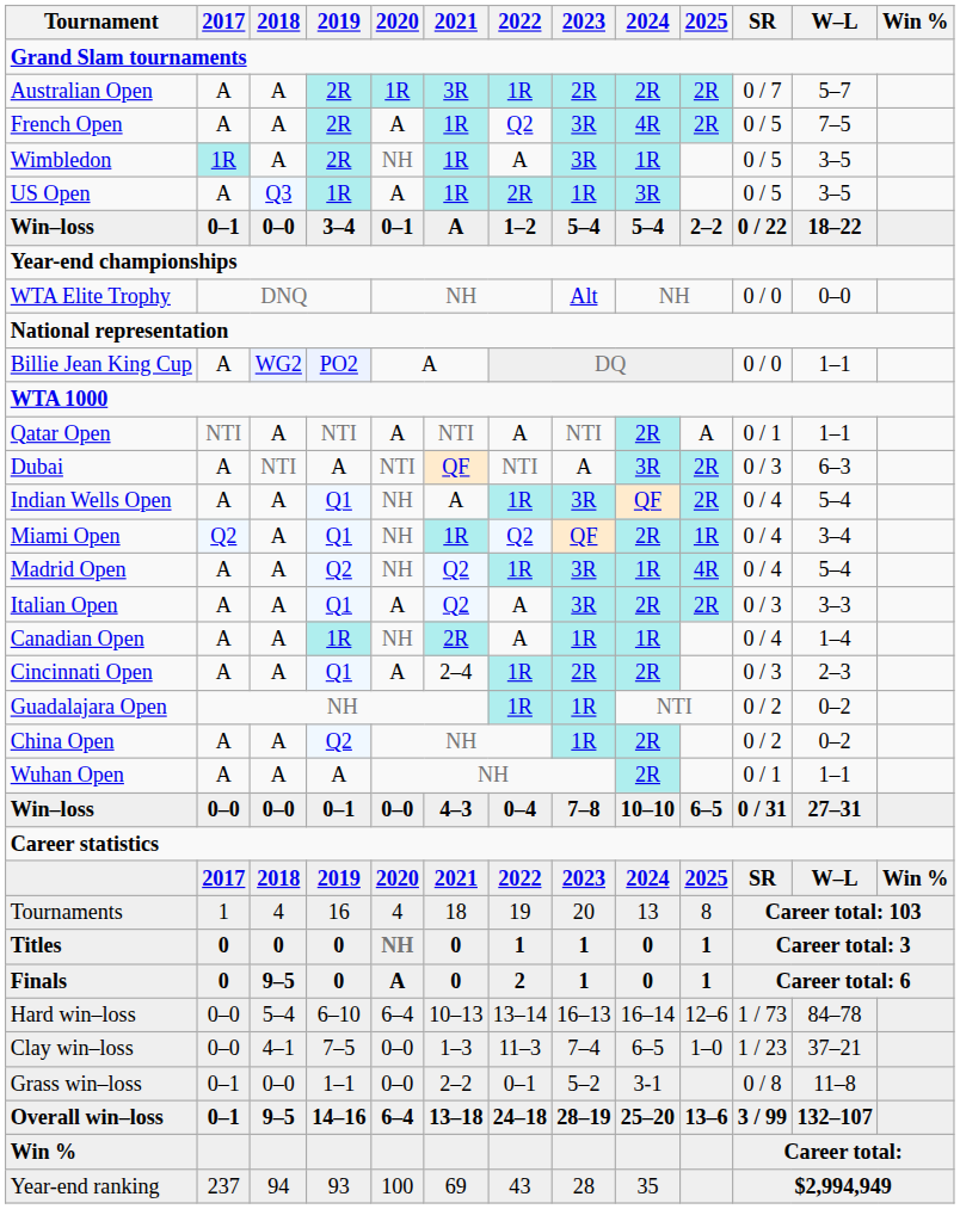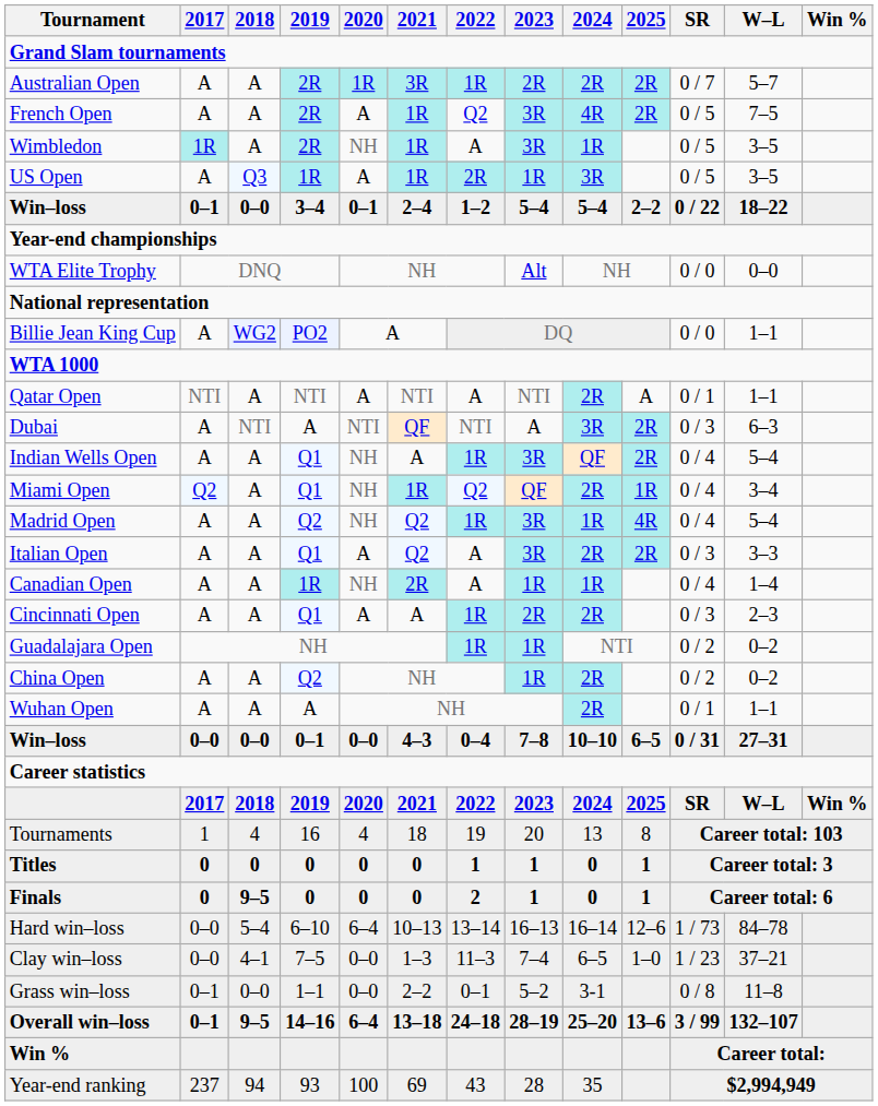 <table class=wikitable style=text-align:center>
 <tr>
 <th>Tournament</th>
 <th><a href='#'>2017</a></th>
 <th><a href='#'>2018</a></th>
 <th><a href='#'>2019</a></th>
 <th><a href='#'>2020</a></th>
 <th><a href='#'>2021</a></th>
 <th><a href='#'>2022</a></th>
 <th><a href='#'>2023</a></th>
 <th><a href='#'>2024</a></th>
 <th><a href='#'>2025</a></th>
 <th>SR</th>
 <th>W–L</th>
 <th>Win %</th>
 </tr>
 <tr>
 <td colspan=13 style=text-align:left><strong><a href='#'>Grand Slam tournaments</a></strong></td>
 </tr>
 <tr>
 <td style=text-align:left><a href='#'>Australian Open</a></td>
 <td>A</td>
 <td>A</td>
 <td style=background:#afeeee><a href='#'>2R</a></td>
 <td style=background:#afeeee><a href='#'>1R</a></td>
 <td style=background:#afeeee><a href='#'>3R</a></td>
 <td style=background:#afeeee><a href='#'>1R</a></td>
 <td style=background:#afeeee><a href='#'>2R</a></td>
 <td style=background:#afeeee><a href='#'>2R</a></td>
 <td style=background:#afeeee><a href='#'>2R</a></td>
 <td>0 / 7</td>
 <td>5–7</td>
 <td></td>
 </tr>
 <tr>
 <td style=text-align:left><a href='#'>French Open</a></td>
 <td>A</td>
 <td>A</td>
 <td style=background:#afeeee><a href='#'>2R</a></td>
 <td>A</td>
 <td style=background:#afeeee><a href='#'>1R</a></td>
 <td style=background:##f0f8ff><a href='#'>Q2</a></td>
 <td style=background:#afeeee><a href='#'>3R</a></td>
 <td style=background:#afeeee><a href='#'>4R</a></td>
 <td style=background:#afeeee><a href='#'>2R</a></td>
 <td>0 / 5</td>
 <td>7–5</td>
 <td></td>
 </tr>
 <tr>
 <td style=text-align:left><a href='#'>Wimbledon</a></td>
 <td style=background:#afeeee><a href='#'>1R</a></td>
 <td>A</td>
 <td style=background:#afeeee><a href='#'>2R</a></td>
 <td style=color:#767676>NH</td>
 <td style=background:#afeeee><a href='#'>1R</a></td>
 <td>A</td>
 <td style=background:#afeeee><a href='#'>3R</a></td>
 <td style=background:#afeeee><a href='#'>1R</a></td>
 <td></td>
 <td>0 / 5</td>
 <td>3–5</td>
 <td></td>
 </tr>
 <tr>
 <td style=text-align:left><a href='#'>US Open</a></td>
 <td>A</td>
 <td style=background:#f0f8ff><a href='#'>Q3</a></td>
 <td style=background:#afeeee><a href='#'>1R</a></td>
 <td>A</td>
 <td style=background:#afeeee><a href='#'>1R</a></td>
 <td style=background:#afeeee><a href='#'>2R</a></td>
 <td style=background:#afeeee><a href='#'>1R</a></td>
 <td style=background:#afeeee><a href='#'>3R</a></td>
 <td></td>
 <td>0 / 5</td>
 <td>3–5</td>
 <td></td>
 </tr>
 <tr style=font-weight:bold;background:#efefef>
 <td style=text-align:left>Win–loss</td>
 <td>0–1</td>
 <td>0–0</td>
 <td>3–4</td>
 <td>0–1</td>
-<td>A</td>
+<td>2–4</td>
 <td>1–2</td>
 <td>5–4</td>
 <td>5–4</td>
 <td>2–2</td>
 <td>0 / 22</td>
 <td>18–22</td>
 <td></td>
 </tr>
 <tr>
 <td colspan=13 style=text-align:left><strong>Year-end championships</strong></td>
 </tr>
 <tr>
 <td style=text-align:left><a href='#'>WTA Elite Trophy</a></td>
 <td colspan=3 style=color:#767676>DNQ</td>
 <td colspan=3 style=color:#767676>NH</td>
 <td><a href='#'>Alt</a></td>
 <td colspan=2 style=color:#767676>NH</td>
 <td>0 / 0</td>
 <td>0–0</td>
 <td></td>
 </tr>
 <tr>
 <td colspan=13 style=text-align:left><strong>National representation</strong></td>
 </tr>
 <tr>
 <td style=text-align:left><a href='#'>Billie Jean King Cup</a></td>
 <td>A</td>
 <td style=background:#ecf2ff><a href='#'>WG2</a></td>
 <td style=background:#ecf2ff><a href='#'>PO2</a></td>
 <td colspan=2>A</td>
 <td colspan=4 style=background:#efefef;color:#767676>DQ</td>
 <td>0 / 0</td>
 <td>1–1</td>
 <td></td>
 </tr>
 <tr>
 <td colspan=13 style=text-align:left><strong><a href='#'>WTA 1000</a></strong></td>
 </tr>
 <tr>
 <td style=text-align:left><a href='#'>Qatar Open</a></td>
 <td style="color:#767676">NTI</td>
 <td>A</td>
 <td style="color:#767676">NTI</td>
 <td>A</td>
 <td style="color:#767676">NTI</td>
 <td>A</td>
 <td style="color:#767676">NTI</td>
 <td style=background:#afeeee><a href='#'>2R</a></td>
 <td>A</td>
 <td>0 / 1</td>
 <td>1–1</td>
 <td></td>
 </tr>
 <tr>
 <td style=text-align:left><a href='#'>Dubai</a></td>
 <td>A</td>
 <td style="color:#767676">NTI</td>
 <td>A</td>
 <td style="color:#767676">NTI</td>
 <td style=background:#ffebcd;><a href='#'>QF</a></td>
 <td style="color:#767676">NTI</td>
 <td>A</td>
 <td style=background:#afeeee><a href='#'>3R</a></td>
 <td style=background:#afeeee><a href='#'>2R</a></td>
 <td>0 / 3</td>
 <td>6–3</td>
 <td></td>
 </tr>
 <tr>
 <td style=text-align:left><a href='#'>Indian Wells Open</a></td>
 <td>A</td>
 <td>A</td>
 <td style=background:#f0f8ff><a href='#'>Q1</a></td>
 <td style=color:#767676>NH</td>
 <td>A</td>
 <td style=background:#afeeee><a href='#'>1R</a></td>
 <td style=background:#afeeee><a href='#'>3R</a></td>
 <td style=background:#ffebcd;><a href='#'>QF</a></td>
 <td style=background:#afeeee><a href='#'>2R</a></td>
 <td>0 / 4</td>
 <td>5–4</td>
 <td></td>
 </tr>
 <tr>
 <td style=text-align:left><a href='#'>Miami Open</a></td>
 <td style=background:#f0f8ff><a href='#'>Q2</a></td>
 <td>A</td>
 <td style=background:#f0f8ff><a href='#'>Q1</a></td>
 <td style=color:#767676>NH</td>
 <td style=background:#afeeee><a href='#'>1R</a></td>
 <td style=background:#f0f8ff><a href='#'>Q2</a></td>
 <td style=background:#ffebcd><a href='#'>QF</a></td>
 <td style=background:#afeeee><a href='#'>2R</a></td>
 <td style=background:#afeeee><a href='#'>1R</a></td>
 <td>0 / 4</td>
 <td>3–4</td>
 <td></td>
 </tr>
 <tr>
 <td style=text-align:left><a href='#'>Madrid Open</a></td>
 <td>A</td>
 <td>A</td>
 <td style=background:#f0f8ff><a href='#'>Q2</a></td>
 <td style=color:#767676>NH</td>
 <td style=background:#f0f8ff><a href='#'>Q2</a></td>
 <td style=background:#afeeee><a href='#'>1R</a></td>
 <td style=background:#afeeee><a href='#'>3R</a></td>
 <td style=background:#afeeee><a href='#'>1R</a></td>
 <td style=background:#afeeee><a href='#'>4R</a></td>
 <td>0 / 4</td>
 <td>5–4</td>
 <td></td>
 </tr>
 <tr>
 <td style=text-align:left><a href='#'>Italian Open</a></td>
 <td>A</td>
 <td>A</td>
 <td style=background:#f0f8ff><a href='#'>Q1</a></td>
 <td>A</td>
 <td style=background:#f0f8ff><a href='#'>Q2</a></td>
 <td>A</td>
 <td style=background:#afeeee><a href='#'>3R</a></td>
 <td style=background:#afeeee><a href='#'>2R</a></td>
 <td style=background:#afeeee><a href='#'>2R</a></td>
 <td>0 / 3</td>
 <td>3–3</td>
 <td></td>
 </tr>
 <tr>
 <td style=text-align:left><a href='#'>Canadian Open</a></td>
 <td>A</td>
 <td>A</td>
 <td style=background:#afeeee><a href='#'>1R</a></td>
 <td style=color:#767676>NH</td>
 <td style=background:#afeeee><a href='#'>2R</a></td>
 <td>A</td>
 <td style=background:#afeeee><a href='#'>1R</a></td>
 <td style=background:#afeeee><a href='#'>1R</a></td>
 <td></td>
 <td>0 / 4</td>
 <td>1–4</td>
 <td></td>
 </tr>
 <tr>
 <td style=text-align:left><a href='#'>Cincinnati Open</a></td>
 <td>A</td>
 <td>A</td>
 <td style=background:#f0f8ff><a href='#'>Q1</a></td>
 <td>A</td>
-<td>2–4</td>
+<td>A</td>
 <td style=background:#afeeee><a href='#'>1R</a></td>
 <td style=background:#afeeee><a href='#'>2R</a></td>
 <td bgcolor=afeeee><a href='#'>2R</a></td>
 <td></td>
 <td>0 / 3</td>
 <td>2–3</td>
 <td></td>
 </tr>
 <tr>
 <td style=text-align:left><a href='#'>Guadalajara Open</a></td>
 <td colspan=5 style=color:#767676>NH</td>
 <td style=background:#afeeee><a href='#'>1R</a></td>
 <td style=background:#afeeee><a href='#'>1R</a></td>
 <td colspan=2 style=color:#767676>NTI</td>
 <td>0 / 2</td>
 <td>0–2</td>
 <td></td>
 </tr>
 <tr>
 <td style=text-align:left><a href='#'>China Open</a></td>
 <td>A</td>
 <td>A</td>
 <td style=background:#f0f8ff><a href='#'>Q2</a></td>
 <td colspan=3 style=color:#767676>NH</td>
 <td style=background:#afeeee><a href='#'>1R</a></td>
 <td style=background:#afeeee><a href='#'>2R</a></td>
 <td></td>
 <td>0 / 2</td>
 <td>0–2</td>
 <td></td>
 </tr>
 <tr>
 <td style=text-align:left><a href='#'>Wuhan Open</a></td>
 <td>A</td>
 <td>A</td>
 <td>A</td>
 <td colspan=4 style=color:#767676>NH</td>
 <td bgcolor=afeeee><a href='#'>2R</a></td>
 <td></td>
 <td>0 / 1</td>
 <td>1–1</td>
 <td></td>
 </tr>
 <tr style=font-weight:bold;background:#efefef>
 <td style=text-align:left>Win–loss</td>
 <td>0–0</td>
 <td>0–0</td>
 <td>0–1</td>
 <td>0–0</td>
 <td>4–3</td>
 <td>0–4</td>
 <td>7–8</td>
 <td>10–10</td>
 <td>6–5</td>
 <td>0 / 31</td>
 <td>27–31</td>
 <td></td>
 </tr>
 <tr>
 <td colspan=13 style=text-align:left><strong>Career statistics</strong></td>
 </tr>
 <tr style=font-weight:bold;background:#efefef>
 <td></td>
 <td><a href='#'>2017</a></td>
 <td><a href='#'>2018</a></td>
 <td><a href='#'>2019</a></td>
 <td><a href='#'>2020</a></td>
 <td><a href='#'>2021</a></td>
 <td><a href='#'>2022</a></td>
 <td><a href='#'>2023</a></td>
 <td><a href='#'>2024</a></td>
 <td><a href='#'>2025</a></td>
 <td>SR</td>
 <td>W–L</td>
 <td>Win %</td>
 </tr>
 <tr style=background:#efefef>
 <td style=text-align:left>Tournaments</td>
 <td>1</td>
 <td>4</td>
 <td>16</td>
 <td>4</td>
 <td>18</td>
 <td>19</td>
 <td>20</td>
 <td>13</td>
 <td>8</td>
 <td colspan=3><strong>Career total: 103</strong></td>
 </tr>
 <tr style=font-weight:bold;background:#efefef>
 <td style=text-align:left>Titles</td>
 <td>0</td>
 <td>0</td>
 <td>0</td>
-<td style=color:#767676>NH</td>
+<td>0</td>
 <td>0</td>
 <td>1</td>
 <td>1</td>
 <td>0</td>
 <td>1</td>
 <td colspan=3>Career total: 3</td>
 </tr>
 <tr style=font-weight:bold;background:#efefef>
 <td style=text-align:left>Finals</td>
 <td>0</td>
 <td>9–5</td>
 <td>0</td>
-<td>A</td>
+<td>0</td>
 <td>0</td>
 <td>2</td>
 <td>1</td>
 <td>0</td>
 <td>1</td>
 <td colspan=3>Career total: 6</td>
 </tr>
 <tr style=background:#efefef>
 <td style=text-align:left>Hard win–loss</td>
 <td>0–0</td>
 <td>5–4</td>
 <td>6–10</td>
 <td>6–4</td>
 <td>10–13</td>
 <td>13–14</td>
 <td>16–13</td>
 <td>16–14</td>
 <td>12–6</td>
 <td>1 / 73</td>
 <td>84–78</td>
 <td></td>
 </tr>
 <tr style=background:#efefef>
 <td style=text-align:left>Clay win–loss</td>
 <td>0–0</td>
 <td>4–1</td>
 <td>7–5</td>
 <td>0–0</td>
 <td>1–3</td>
 <td>11–3</td>
 <td>7–4</td>
 <td>6–5</td>
 <td>1–0</td>
 <td>1 / 23</td>
 <td>37–21</td>
 <td></td>
 </tr>
 <tr style=background:#efefef>
 <td style=text-align:left>Grass win–loss</td>
 <td>0–1</td>
 <td>0–0</td>
 <td>1–1</td>
 <td>0–0</td>
 <td>2–2</td>
 <td>0–1</td>
 <td>5–2</td>
 <td>3-1</td>
 <td></td>
 <td>0 / 8</td>
 <td>11–8</td>
 <td></td>
 </tr>
 <tr style=font-weight:bold;background:#efefef>
 <td style=text-align:left>Overall win–loss</td>
 <td>0–1</td>
 <td>9–5</td>
 <td>14–16</td>
 <td>6–4</td>
 <td>13–18</td>
 <td>24–18</td>
 <td>28–19</td>
 <td>25–20</td>
 <td>13–6</td>
 <td>3 / 99</td>
 <td>132–107</td>
 <td></td>
 </tr>
 <tr style=font-weight:bold;background:#efefef>
 <td style=text-align:left>Win %</td>
 <td></td>
 <td></td>
 <td></td>
 <td></td>
 <td></td>
 <td></td>
 <td></td>
 <td></td>
 <td></td>
 <td colspan=3>Career total: </td>
 </tr>
 <tr style=background:#efefef>
 <td style=text-align:left>Year-end ranking</td>
 <td>237</td>
 <td>94</td>
 <td>93</td>
 <td>100</td>
 <td>69</td>
 <td>43</td>
 <td>28</td>
 <td>35</td>
 <td></td>
 <td colspan=3><strong>$2,994,949</strong></td>
 </tr>
 </table>
